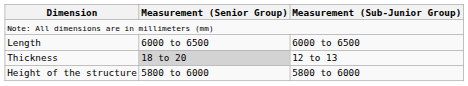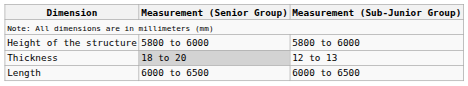 <table class="wikitable mw-collapsible mw-collapsed" style="margin-left: auto; margin-right: auto; border: none;">
 <tr>
 <th>Dimension</th>
 <th>Measurement (Senior Group)</th>
 <th>Measurement (Sub-Junior Group)</th>
 </tr>
 <tr>
 <td colspan="3"><small>Note: All dimensions are in millimeters (mm)</small></td>
 </tr>
 <tr>
-<td>Length</td>
-<td>6000 to 6500</td>
-<td>6000 to 6500</td>
+<td>Height of the structure</td>
+<td>5800 to 6000</td>
+<td>5800 to 6000</td>
 </tr>
 <tr>
 <td>Thickness</td>
 <td style="background: lightgrey;">18 to 20</td>
 <td>12 to 13</td>
 </tr>
 <tr>
-<td>Height of the structure</td>
-<td>5800 to 6000</td>
-<td>5800 to 6000</td>
+<td>Length</td>
+<td>6000 to 6500</td>
+<td>6000 to 6500</td>
 </tr>
 <tr>
 </tr>
 </table>
